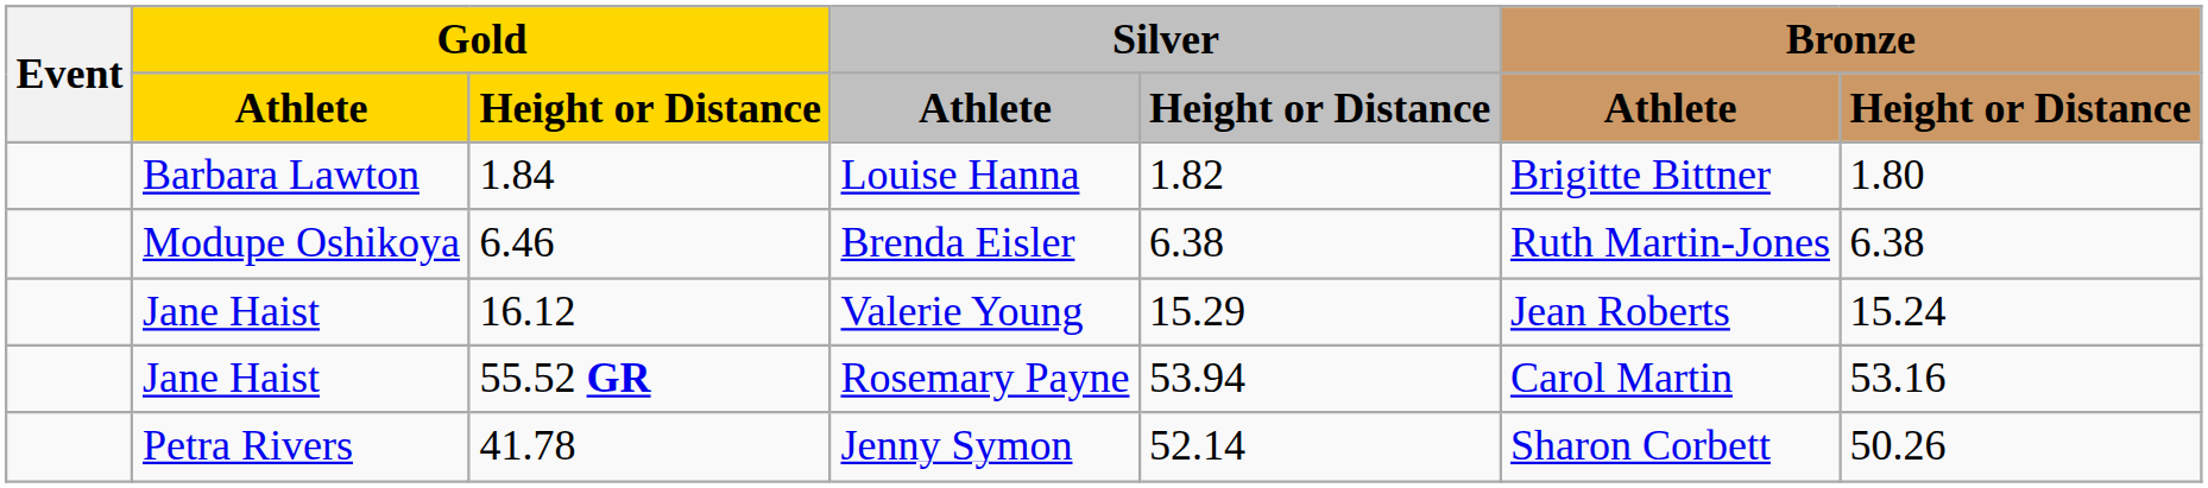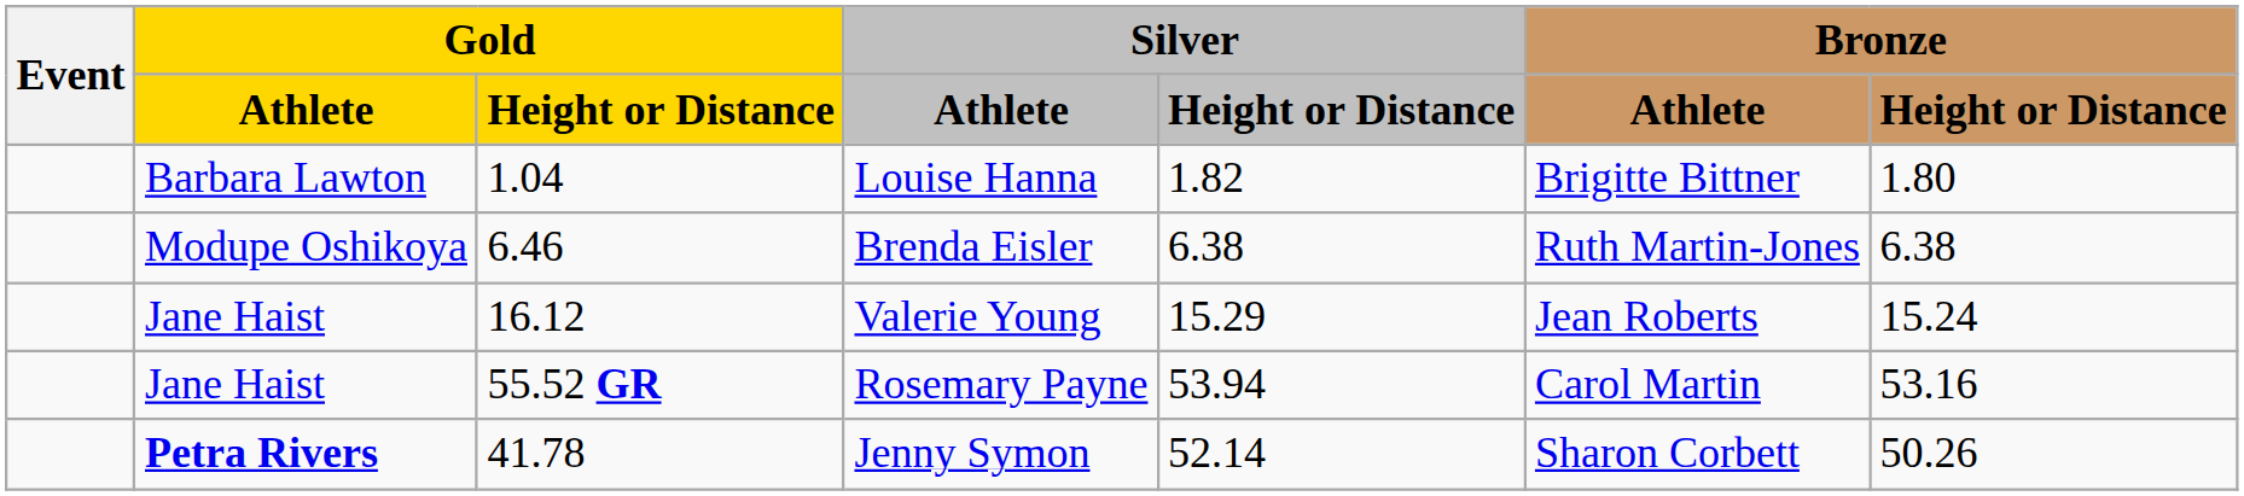 <table class="wikitable">
 <tr>
 <th scope="col" rowspan=2>Event</th>
 <th scope="colgroup" colspan=2 style="background-color: gold;">Gold</th>
 <th scope="colgroup" colspan=2 style="background-color: silver;">Silver</th>
 <th scope="colgroup" colspan=2 style="background-color: #cc9966;">Bronze</th>
 </tr>
 <tr>
 <th scope="col" style="background-color:gold;">Athlete</th>
 <th scope="col" style="background-color:gold;">Height or Distance</th>
 <th scope="col" style="background-color:silver;">Athlete</th>
 <th scope="col" style="background-color:silver;">Height or Distance</th>
 <th scope="col" style="background-color:#cc9966;">Athlete</th>
 <th scope="col" style="background-color:#cc9966;">Height or Distance</th>
 </tr>
 <tr>
 <td></td>
 <td> <a href='#'>Barbara Lawton</a></td>
-<td>1.84</td>
+<td>1.04</td>
 <td> <a href='#'>Louise Hanna</a></td>
 <td>1.82</td>
 <td> <a href='#'>Brigitte Bittner</a></td>
 <td>1.80</td>
 </tr>
 <tr>
 <td></td>
 <td> <a href='#'>Modupe Oshikoya</a></td>
 <td>6.46</td>
 <td> <a href='#'>Brenda Eisler</a></td>
 <td>6.38</td>
 <td> <a href='#'>Ruth Martin-Jones</a></td>
 <td>6.38</td>
 </tr>
 <tr>
 <td></td>
 <td> <a href='#'>Jane Haist</a></td>
 <td>16.12</td>
 <td> <a href='#'>Valerie Young</a></td>
 <td>15.29</td>
 <td> <a href='#'>Jean Roberts</a></td>
 <td>15.24</td>
 </tr>
 <tr>
 <td></td>
 <td> <a href='#'>Jane Haist</a></td>
 <td>55.52 <strong><a href='#'>GR</a></strong></td>
 <td> <a href='#'>Rosemary Payne</a></td>
 <td>53.94</td>
 <td> <a href='#'>Carol Martin</a></td>
 <td>53.16</td>
 </tr>
 <tr>
 <td></td>
-<td> <a href='#'>Petra Rivers</a></td>
+<td><strong> <a href='#'>Petra Rivers</a></strong></td>
 <td>41.78</td>
 <td> <a href='#'>Jenny Symon</a></td>
 <td>52.14</td>
 <td> <a href='#'>Sharon Corbett</a></td>
 <td>50.26</td>
 </tr>
 </table>
